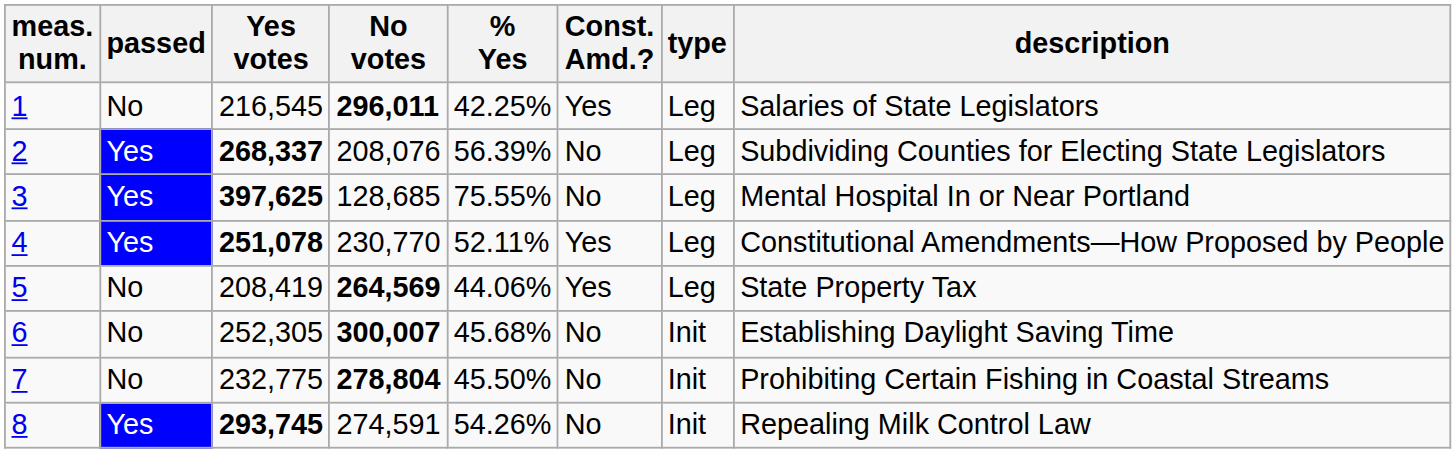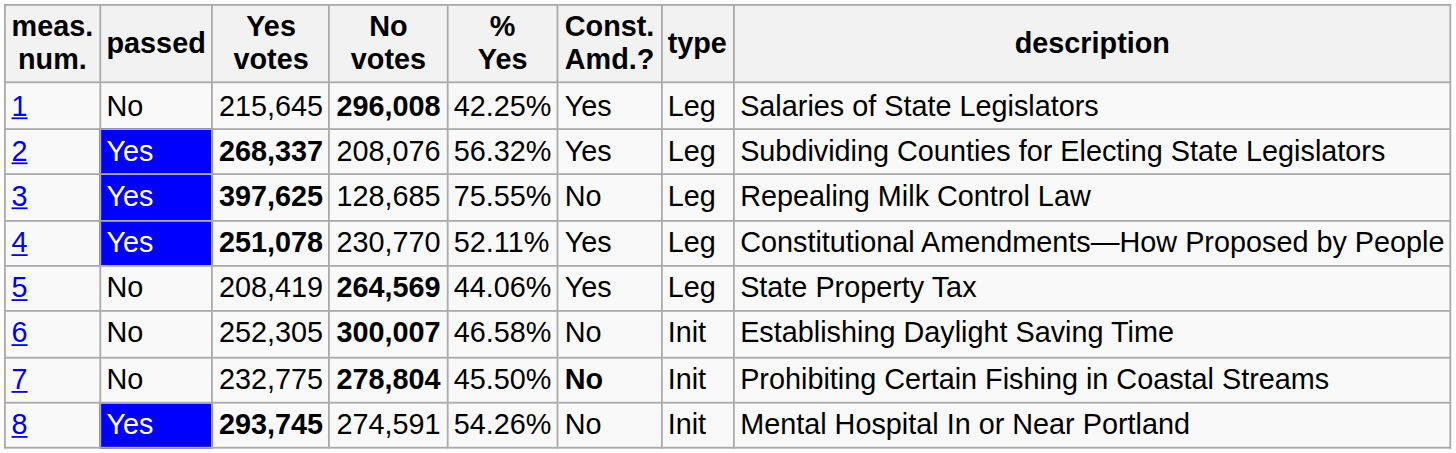 <table class="wikitable sortable">
 <tr>
 <th>meas.<br>num.</th>
 <th>passed</th>
 <th>Yes<br>votes</th>
 <th>No<br>votes</th>
 <th>%<br>Yes</th>
 <th>Const.<br>Amd.?</th>
 <th>type</th>
 <th>description</th>
 </tr>
 <tr>
 <td><a href='#'>1</a></td>
 <td>No</td>
-<td>216,545</td>
-<td><strong>296,011</strong></td>
+<td>215,645</td>
+<td><strong>296,008</strong></td>
 <td>42.25%</td>
 <td>Yes</td>
 <td>Leg</td>
 <td>Salaries of State Legislators</td>
 </tr>
 <tr>
 <td><a href='#'>2</a></td>
 <td style="background:blue;color:white">Yes</td>
 <td><strong>268,337</strong></td>
 <td>208,076</td>
-<td>56.39%</td>
-<td>No</td>
+<td>56.32%</td>
+<td>Yes</td>
 <td>Leg</td>
 <td>Subdividing Counties for Electing State Legislators</td>
 </tr>
 <tr>
 <td><a href='#'>3</a></td>
 <td style="background:blue;color:white">Yes</td>
 <td><strong>397,625</strong></td>
 <td>128,685</td>
 <td>75.55%</td>
 <td>No</td>
 <td>Leg</td>
-<td>Mental Hospital In or Near Portland</td>
+<td>Repealing Milk Control Law</td>
 </tr>
 <tr>
 <td><a href='#'>4</a></td>
 <td style="background:blue;color:white">Yes</td>
 <td><strong>251,078</strong></td>
 <td>230,770</td>
 <td>52.11%</td>
 <td>Yes</td>
 <td>Leg</td>
 <td>Constitutional Amendments—How Proposed by People</td>
 </tr>
 <tr>
 <td><a href='#'>5</a></td>
 <td>No</td>
 <td>208,419</td>
 <td><strong>264,569</strong></td>
 <td>44.06%</td>
 <td>Yes</td>
 <td>Leg</td>
 <td>State Property Tax</td>
 </tr>
 <tr>
 <td><a href='#'>6</a></td>
 <td>No</td>
 <td>252,305</td>
 <td><strong>300,007</strong></td>
-<td>45.68%</td>
+<td>46.58%</td>
 <td>No</td>
 <td>Init</td>
 <td>Establishing Daylight Saving Time</td>
 </tr>
 <tr>
 <td><a href='#'>7</a></td>
 <td>No</td>
 <td>232,775</td>
 <td><strong>278,804</strong></td>
 <td>45.50%</td>
-<td>No</td>
+<td><strong>No</strong></td>
 <td>Init</td>
 <td>Prohibiting Certain Fishing in Coastal Streams</td>
 </tr>
 <tr>
 <td><a href='#'>8</a></td>
 <td style="background:blue;color:white">Yes</td>
 <td><strong>293,745</strong></td>
 <td>274,591</td>
 <td>54.26%</td>
 <td>No</td>
 <td>Init</td>
-<td>Repealing Milk Control Law</td>
+<td>Mental Hospital In or Near Portland</td>
 </tr>
 </table>
